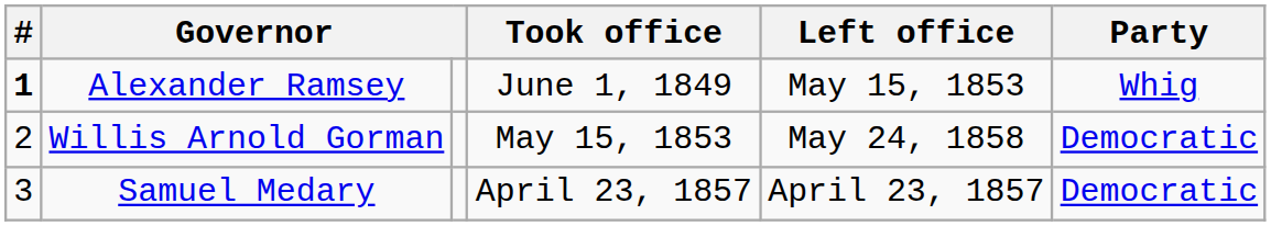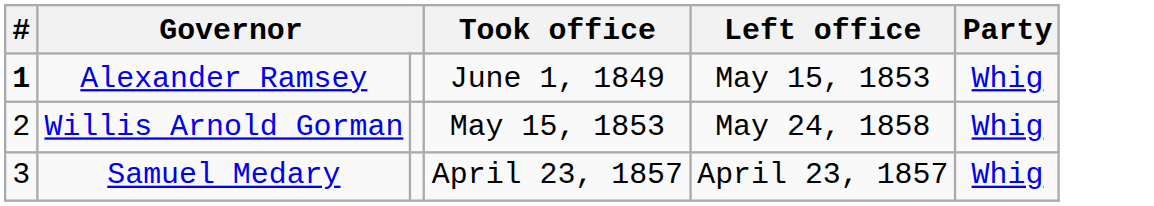 <table class=wikitable style="text-align:center">
 <tr>
 <th>#</th>
 <th colspan=2>Governor</th>
 <th>Took office</th>
 <th>Left office</th>
 <th>Party</th>
 </tr>
 <tr>
 <td><strong>1</strong></td>
 <td><a href='#'>Alexander Ramsey</a></td>
 <td></td>
 <td>June 1, 1849</td>
 <td>May 15, 1853</td>
 <td><a href='#'>Whig</a></td>
 </tr>
 <tr>
 <td>2</td>
 <td><a href='#'>Willis Arnold Gorman</a></td>
 <td></td>
 <td>May 15, 1853</td>
 <td>May 24, 1858</td>
-<td><a href='#'>Democratic</a></td>
+<td><a href='#'>Whig</a></td>
 </tr>
 <tr>
 <td>3</td>
 <td><a href='#'>Samuel Medary</a></td>
 <td></td>
 <td>April 23, 1857</td>
 <td>April 23, 1857</td>
-<td><a href='#'>Democratic</a></td>
+<td><a href='#'>Whig</a></td>
 </tr>
 </table>
